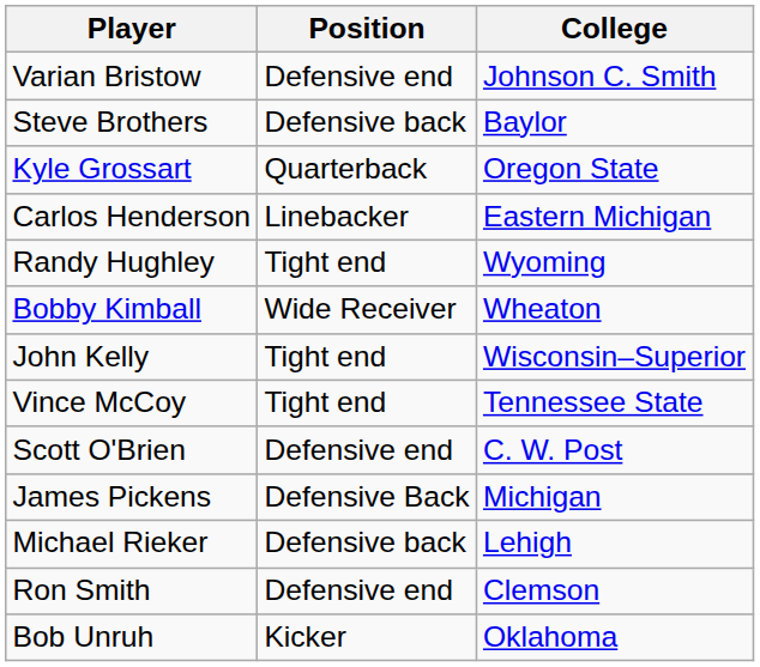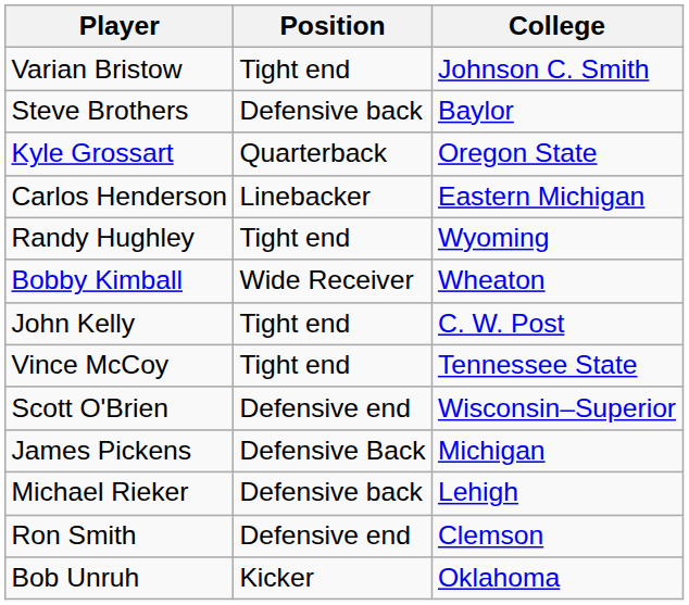 <table class="wikitable">
 <tr>
 <th>Player</th>
 <th>Position</th>
 <th>College</th>
 </tr>
 <tr>
 <td>Varian Bristow</td>
-<td>Defensive end</td>
+<td>Tight end</td>
 <td><a href='#'>Johnson C. Smith</a></td>
 </tr>
 <tr>
 <td>Steve Brothers</td>
 <td>Defensive back</td>
 <td><a href='#'>Baylor</a></td>
 </tr>
 <tr>
 <td><a href='#'>Kyle Grossart</a></td>
 <td>Quarterback</td>
 <td><a href='#'>Oregon State</a></td>
 </tr>
 <tr>
 <td>Carlos Henderson</td>
 <td>Linebacker</td>
 <td><a href='#'>Eastern Michigan</a></td>
 </tr>
 <tr>
 <td>Randy Hughley</td>
 <td>Tight end</td>
 <td><a href='#'>Wyoming</a></td>
 </tr>
 <tr>
 <td><a href='#'>Bobby Kimball</a></td>
 <td>Wide Receiver</td>
 <td><a href='#'>Wheaton</a></td>
 </tr>
 <tr>
 <td>John Kelly</td>
 <td>Tight end</td>
-<td><a href='#'>Wisconsin–Superior</a></td>
+<td><a href='#'>C. W. Post</a></td>
 </tr>
 <tr>
 <td>Vince McCoy</td>
 <td>Tight end</td>
 <td><a href='#'>Tennessee State</a></td>
 </tr>
 <tr>
 <td>Scott O'Brien</td>
 <td>Defensive end</td>
-<td><a href='#'>C. W. Post</a></td>
+<td><a href='#'>Wisconsin–Superior</a></td>
 </tr>
 <tr>
 <td>James Pickens</td>
 <td>Defensive Back</td>
 <td><a href='#'>Michigan</a></td>
 </tr>
 <tr>
 <td>Michael Rieker</td>
 <td>Defensive back</td>
 <td><a href='#'>Lehigh</a></td>
 </tr>
 <tr>
 <td>Ron Smith</td>
 <td>Defensive end</td>
 <td><a href='#'>Clemson</a></td>
 </tr>
 <tr>
 <td>Bob Unruh</td>
 <td>Kicker</td>
 <td><a href='#'>Oklahoma</a></td>
 </tr>
 </table>
